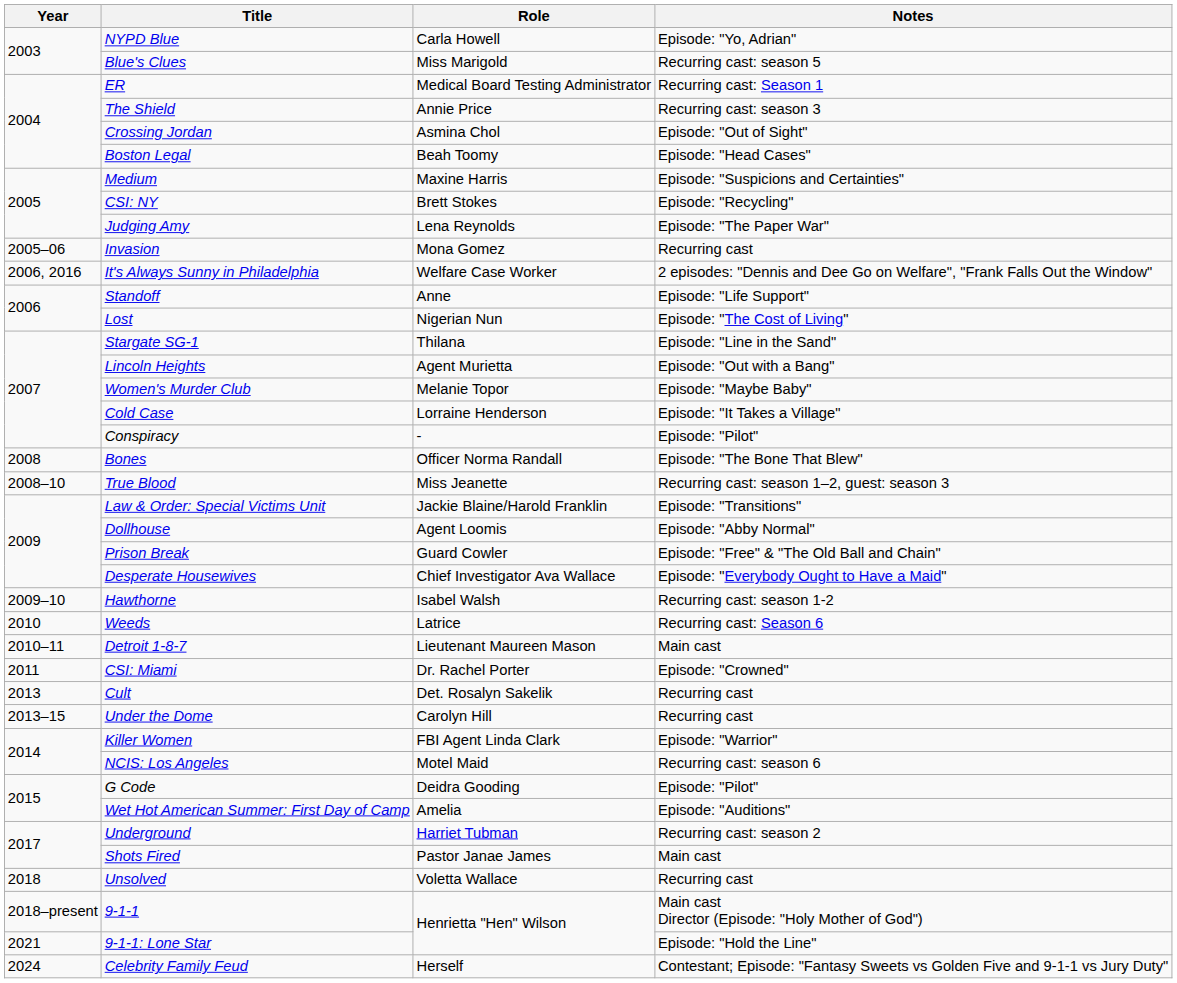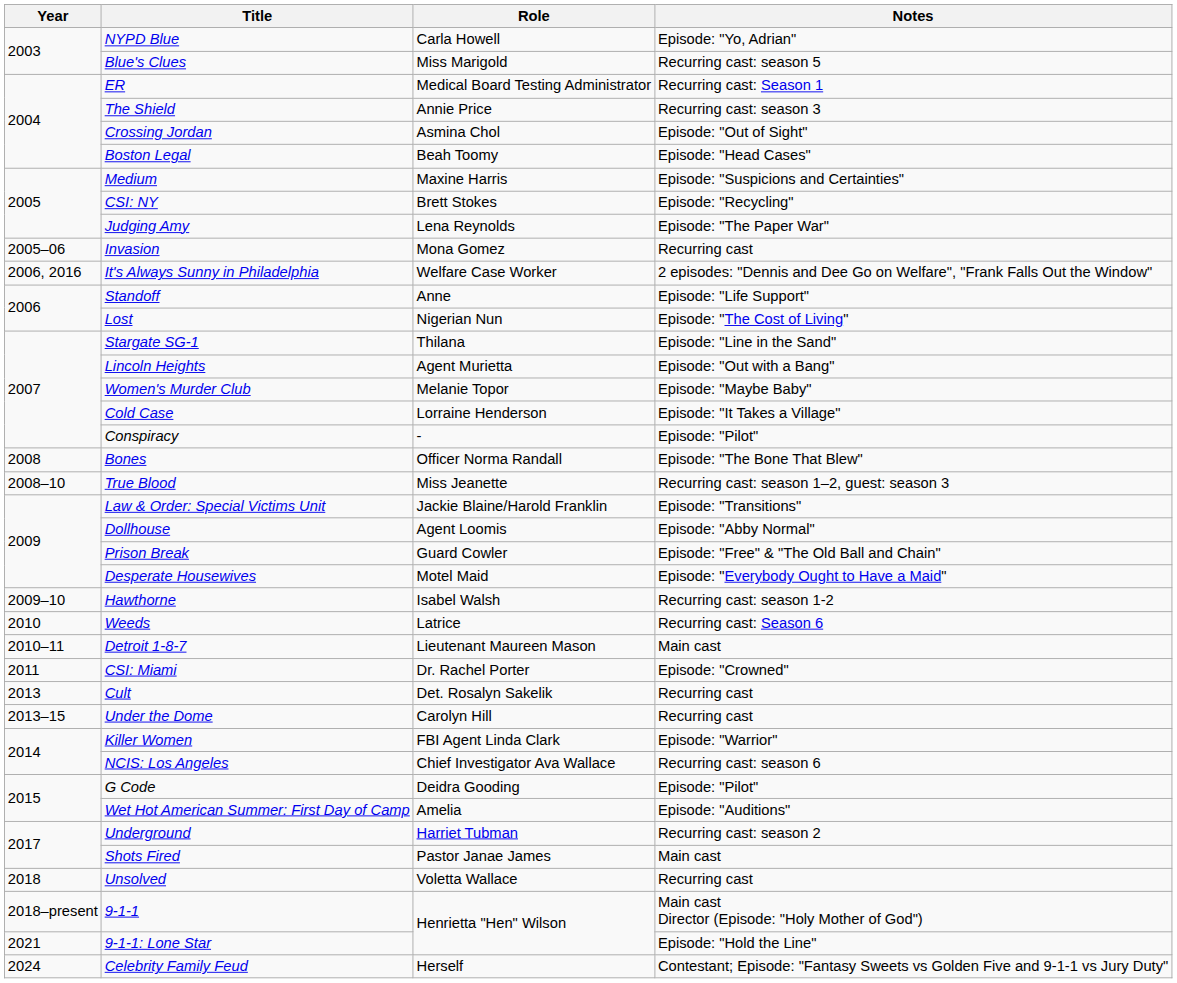 <table class="wikitable sortable">
 <tr>
 <th>Year</th>
 <th>Title</th>
 <th>Role</th>
 <th class="unsortable">Notes</th>
 </tr>
 <tr>
 <td rowspan="2">2003</td>
 <td><em><a href='#'>NYPD Blue</a></em></td>
 <td>Carla Howell</td>
 <td>Episode: "Yo, Adrian"</td>
 </tr>
 <tr>
 <td><em><a href='#'>Blue's Clues</a></em></td>
 <td>Miss Marigold</td>
 <td>Recurring cast: season 5</td>
 </tr>
 <tr>
 <td rowspan="4">2004</td>
 <td><em><a href='#'>ER</a></em></td>
 <td>Medical Board Testing Administrator</td>
 <td>Recurring cast: <a href='#'>Season 1</a></td>
 </tr>
 <tr>
 <td><em><a href='#'>The Shield</a></em></td>
 <td>Annie Price</td>
 <td>Recurring cast: season 3</td>
 </tr>
 <tr>
 <td><em><a href='#'>Crossing Jordan</a></em></td>
 <td>Asmina Chol</td>
 <td>Episode: "Out of Sight"</td>
 </tr>
 <tr>
 <td><em><a href='#'>Boston Legal</a></em></td>
 <td>Beah Toomy</td>
 <td>Episode: "Head Cases"</td>
 </tr>
 <tr>
 <td rowspan="3">2005</td>
 <td><em><a href='#'>Medium</a></em></td>
 <td>Maxine Harris</td>
 <td>Episode: "Suspicions and Certainties"</td>
 </tr>
 <tr>
 <td><em><a href='#'>CSI: NY</a></em></td>
 <td>Brett Stokes</td>
 <td>Episode: "Recycling"</td>
 </tr>
 <tr>
 <td><em><a href='#'>Judging Amy</a></em></td>
 <td>Lena Reynolds</td>
 <td>Episode: "The Paper War"</td>
 </tr>
 <tr>
 <td>2005–06</td>
 <td><em><a href='#'>Invasion</a></em></td>
 <td>Mona Gomez</td>
 <td>Recurring cast</td>
 </tr>
 <tr>
 <td>2006, 2016</td>
 <td><em><a href='#'>It's Always Sunny in Philadelphia</a></em></td>
 <td>Welfare Case Worker</td>
 <td>2 episodes: "Dennis and Dee Go on Welfare", "Frank Falls Out the Window"</td>
 </tr>
 <tr>
 <td rowspan="2">2006</td>
 <td><em><a href='#'>Standoff</a></em></td>
 <td>Anne</td>
 <td>Episode: "Life Support"</td>
 </tr>
 <tr>
 <td><em><a href='#'>Lost</a></em></td>
 <td>Nigerian Nun</td>
 <td>Episode: "<a href='#'>The Cost of Living</a>"</td>
 </tr>
 <tr>
 <td rowspan="5">2007</td>
 <td><em><a href='#'>Stargate SG-1</a></em></td>
 <td>Thilana</td>
 <td>Episode: "Line in the Sand"</td>
 </tr>
 <tr>
 <td><em><a href='#'>Lincoln Heights</a></em></td>
 <td>Agent Murietta</td>
 <td>Episode: "Out with a Bang"</td>
 </tr>
 <tr>
 <td><em><a href='#'>Women's Murder Club</a></em></td>
 <td>Melanie Topor</td>
 <td>Episode: "Maybe Baby"</td>
 </tr>
 <tr>
 <td><em><a href='#'>Cold Case</a></em></td>
 <td>Lorraine Henderson</td>
 <td>Episode: "It Takes a Village"</td>
 </tr>
 <tr>
 <td><em>Conspiracy</em></td>
 <td>-</td>
 <td>Episode: "Pilot"</td>
 </tr>
 <tr>
 <td>2008</td>
 <td><em><a href='#'>Bones</a></em></td>
 <td>Officer Norma Randall</td>
 <td>Episode: "The Bone That Blew"</td>
 </tr>
 <tr>
 <td>2008–10</td>
 <td><em><a href='#'>True Blood</a></em></td>
 <td>Miss Jeanette</td>
 <td>Recurring cast: season 1–2, guest: season 3</td>
 </tr>
 <tr>
 <td rowspan="4">2009</td>
 <td><em><a href='#'>Law & Order: Special Victims Unit</a></em></td>
 <td>Jackie Blaine/Harold Franklin</td>
 <td>Episode: "Transitions"</td>
 </tr>
 <tr>
 <td><em><a href='#'>Dollhouse</a></em></td>
 <td>Agent Loomis</td>
 <td>Episode: "Abby Normal"</td>
 </tr>
 <tr>
 <td><em><a href='#'>Prison Break</a></em></td>
 <td>Guard Cowler</td>
 <td>Episode: "Free" & "The Old Ball and Chain"</td>
 </tr>
 <tr>
 <td><em><a href='#'>Desperate Housewives</a></em></td>
-<td>Chief Investigator Ava Wallace</td>
+<td>Motel Maid</td>
 <td>Episode: "<a href='#'>Everybody Ought to Have a Maid</a>"</td>
 </tr>
 <tr>
 <td>2009–10</td>
 <td><em><a href='#'>Hawthorne</a></em></td>
 <td>Isabel Walsh</td>
 <td>Recurring cast: season 1-2</td>
 </tr>
 <tr>
 <td>2010</td>
 <td><em><a href='#'>Weeds</a></em></td>
 <td>Latrice</td>
 <td>Recurring cast: <a href='#'>Season 6</a></td>
 </tr>
 <tr>
 <td>2010–11</td>
 <td><em><a href='#'>Detroit 1-8-7</a></em></td>
 <td>Lieutenant Maureen Mason</td>
 <td>Main cast</td>
 </tr>
 <tr>
 <td>2011</td>
 <td><em><a href='#'>CSI: Miami</a></em></td>
 <td>Dr. Rachel Porter</td>
 <td>Episode: "Crowned"</td>
 </tr>
 <tr>
 <td>2013</td>
 <td><em><a href='#'>Cult</a></em></td>
 <td>Det. Rosalyn Sakelik</td>
 <td>Recurring cast</td>
 </tr>
 <tr>
 <td>2013–15</td>
 <td><em><a href='#'>Under the Dome</a></em></td>
 <td>Carolyn Hill</td>
 <td>Recurring cast</td>
 </tr>
 <tr>
 <td rowspan="2">2014</td>
 <td><em><a href='#'>Killer Women</a></em></td>
 <td>FBI Agent Linda Clark</td>
 <td>Episode: "Warrior"</td>
 </tr>
 <tr>
 <td><em><a href='#'>NCIS: Los Angeles</a></em></td>
-<td>Motel Maid</td>
+<td>Chief Investigator Ava Wallace</td>
 <td>Recurring cast: season 6</td>
 </tr>
 <tr>
 <td rowspan="2">2015</td>
 <td><em>G Code</em></td>
 <td>Deidra Gooding</td>
 <td>Episode: "Pilot"</td>
 </tr>
 <tr>
 <td><em><a href='#'>Wet Hot American Summer: First Day of Camp</a></em></td>
 <td>Amelia</td>
 <td>Episode: "Auditions"</td>
 </tr>
 <tr>
 <td rowspan="2">2017</td>
 <td><em><a href='#'>Underground</a></em></td>
 <td><a href='#'>Harriet Tubman</a></td>
 <td>Recurring cast: season 2</td>
 </tr>
 <tr>
 <td><em><a href='#'>Shots Fired</a></em></td>
 <td>Pastor Janae James</td>
 <td>Main cast</td>
 </tr>
 <tr>
 <td>2018</td>
 <td><em><a href='#'>Unsolved</a></em></td>
 <td>Voletta Wallace</td>
 <td>Recurring cast</td>
 </tr>
 <tr>
 <td>2018–present</td>
 <td><em><a href='#'>9-1-1</a></em></td>
 <td rowspan="2">Henrietta "Hen" Wilson</td>
 <td>Main cast <br> Director (Episode: "Holy Mother of God")</td>
 </tr>
 <tr>
 <td>2021</td>
 <td><em><a href='#'>9-1-1: Lone Star</a></em></td>
 <td>Episode: "Hold the Line"</td>
 </tr>
 <tr>
 <td>2024</td>
 <td><em><a href='#'>Celebrity Family Feud</a></em></td>
 <td>Herself</td>
 <td>Contestant; Episode: "Fantasy Sweets vs Golden Five and 9-1-1 vs Jury Duty"</td>
 </tr>
 </table>
